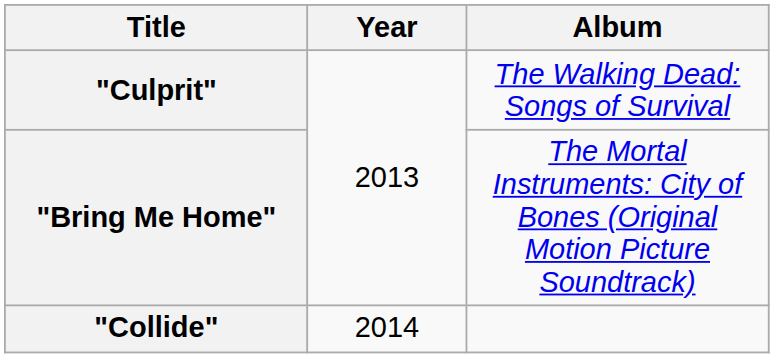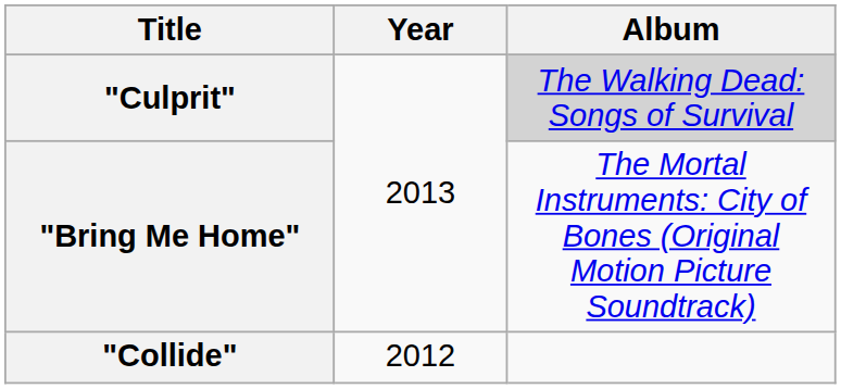 <table class="wikitable plainrowheaders" style="text-align:center;">
 <tr>
 <th scope="col" style="width:10em;">Title</th>
 <th scope="col" style="width:5em;">Year</th>
 <th scope="col" style="width:10em;">Album</th>
 </tr>
 <tr>
 <th scope="row">"Culprit"</th>
 <td rowspan=2>2013</td>
-<td><em><a href='#'>The Walking Dead: Songs of Survival</a></em></td>
+<td style="background: lightgrey;"><em><a href='#'>The Walking Dead: Songs of Survival</a></em></td>
 </tr>
 <tr>
 <th scope="row">"Bring Me Home"</th>
 <td><em><a href='#'>The Mortal Instruments: City of Bones (Original Motion Picture Soundtrack)</a></em></td>
 </tr>
 <tr>
 <th scope="row">"Collide"</th>
-<td>2014</td>
+<td>2012</td>
 <td></td>
 </tr>
 </table>
